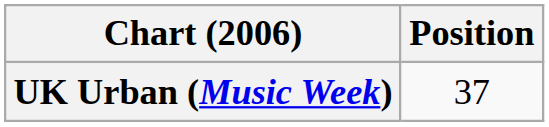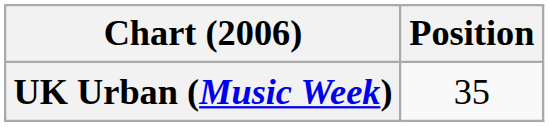 <table class="wikitable plainrowheaders sortable" style="text-align:center;">
 <tr>
 <th scope="col">Chart (2006)</th>
 <th scope="col">Position</th>
 </tr>
 <tr>
 <th scope="row">UK Urban (<em><a href='#'>Music Week</a></em>)</th>
-<td>37</td>
+<td>35</td>
 </tr>
 </table>
